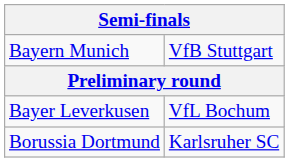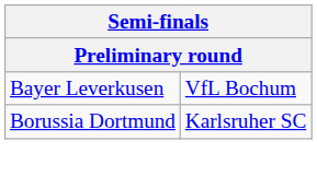 <table class="wikitable">
 <tr>
 <th colspan="2"><a href='#'>Semi-finals</a></th>
-</tr>
-<tr>
-<td><a href='#'>Bayern Munich</a> </td>
-<td><a href='#'>VfB Stuttgart</a> </td>
 </tr>
 <tr>
 <th colspan="2"><a href='#'>Preliminary round</a></th>
 </tr>
 <tr>
 <td><a href='#'>Bayer Leverkusen</a> </td>
 <td><a href='#'>VfL Bochum</a> </td>
 </tr>
 <tr>
 <td><a href='#'>Borussia Dortmund</a> </td>
 <td><a href='#'>Karlsruher SC</a> </td>
 </tr>
 </table>
